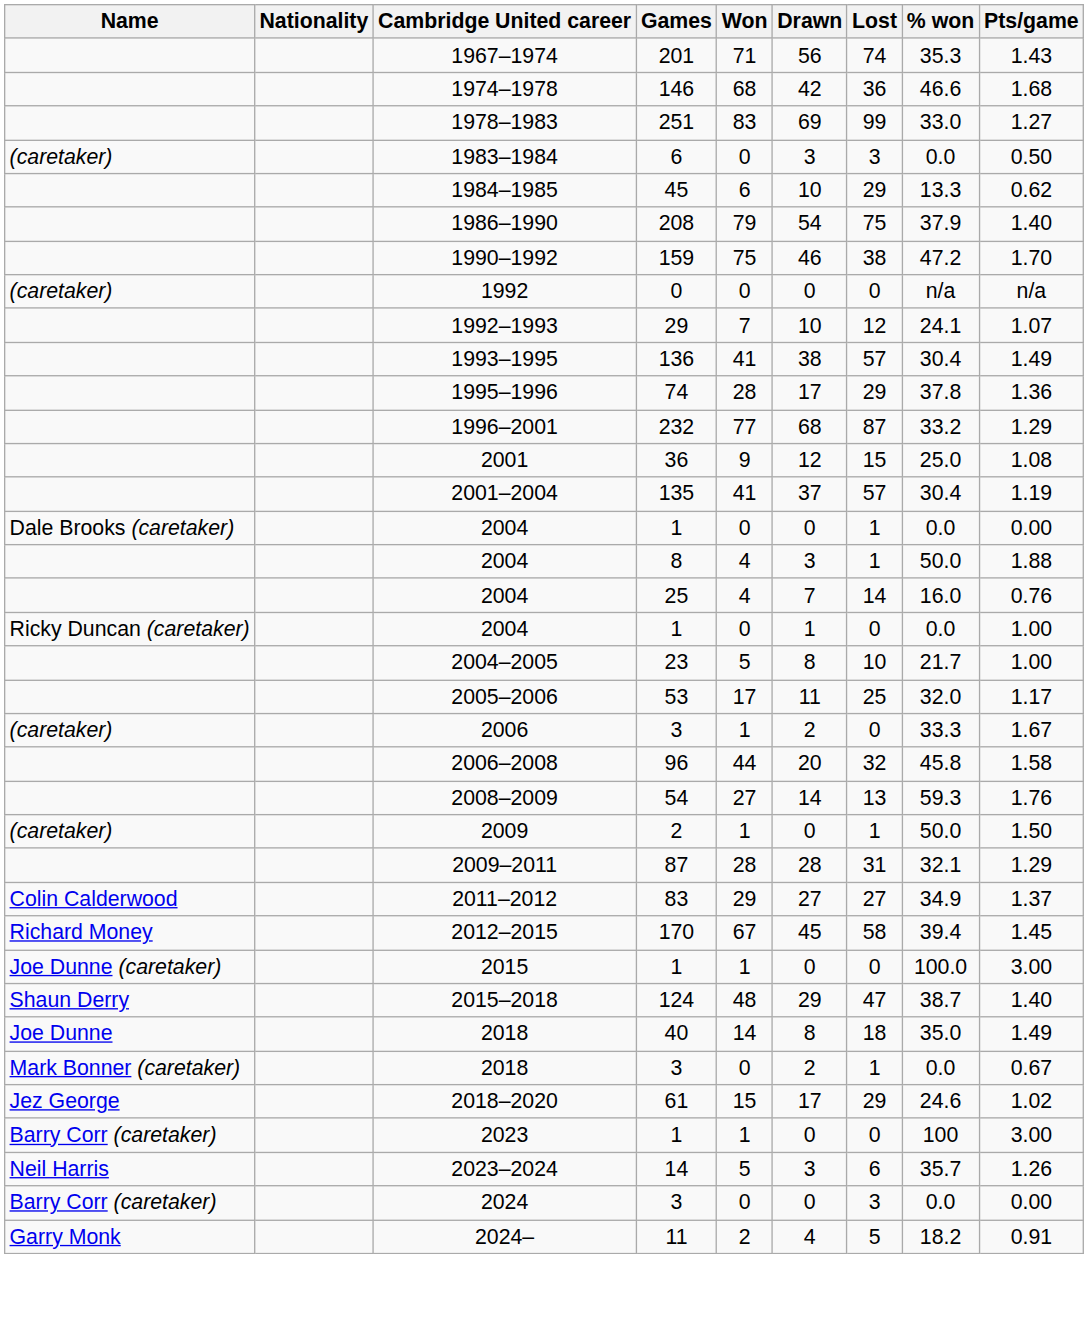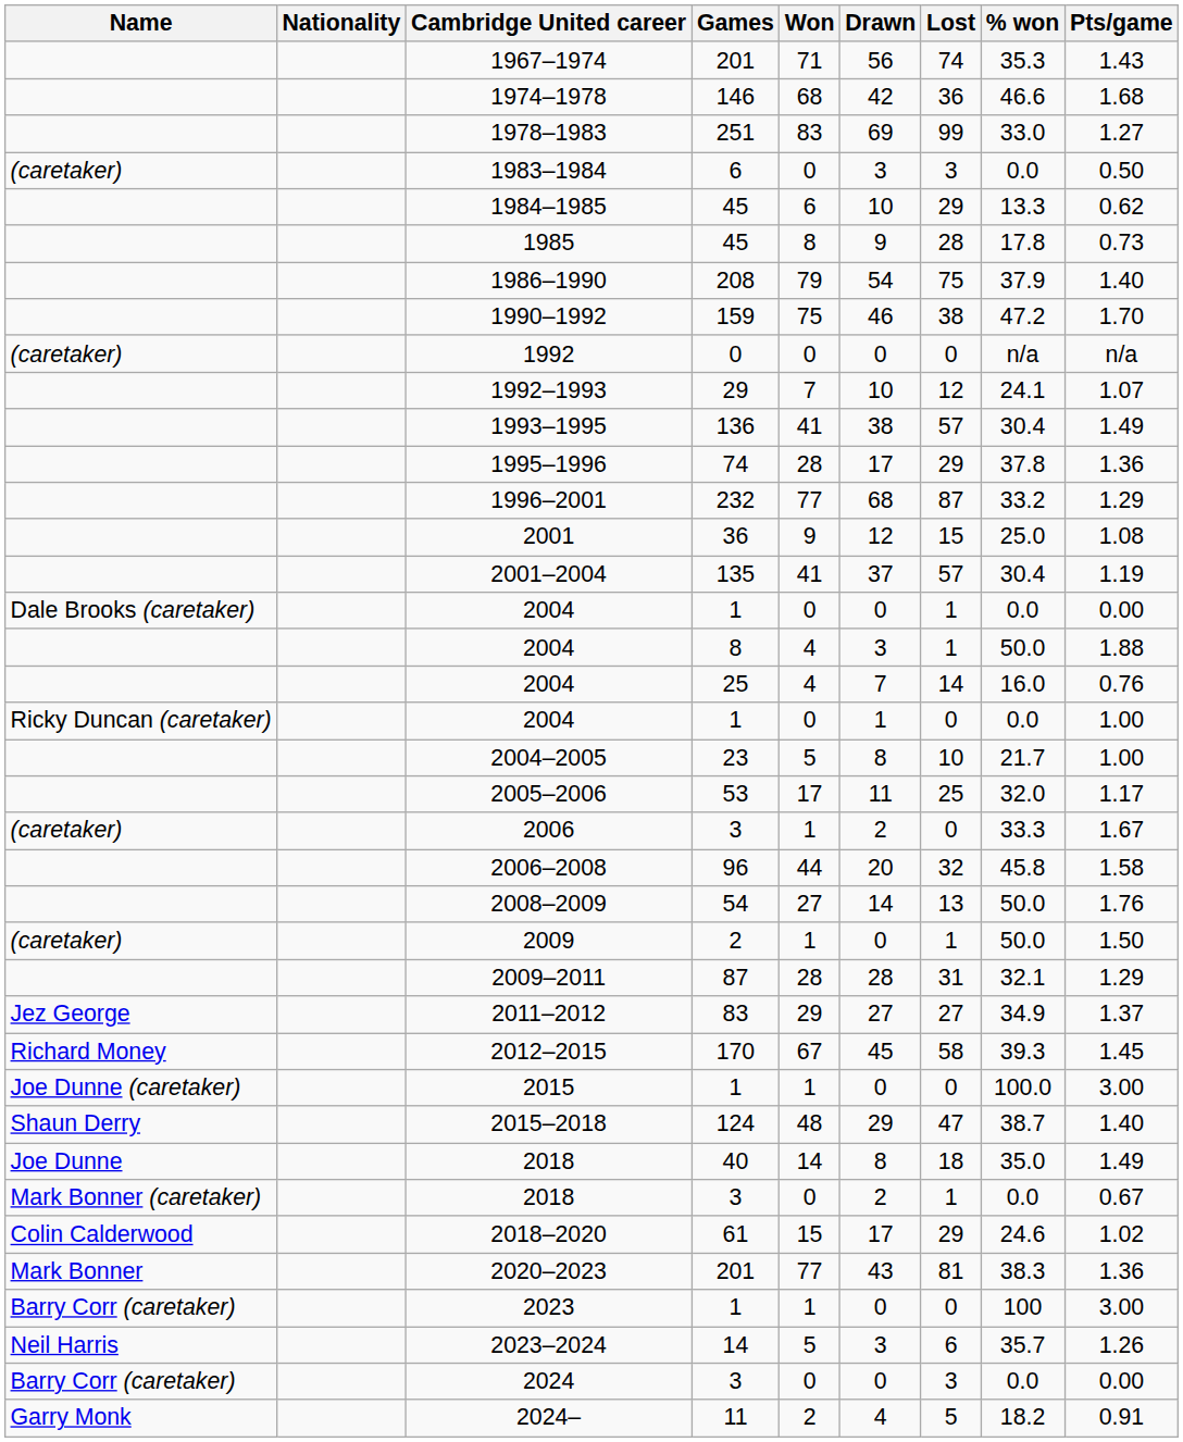 <table class="wikitable sortable" style="text-align: center;">
 <tr>
 <th>Name</th>
 <th>Nationality</th>
 <th>Cambridge United career</th>
 <th>Games</th>
 <th>Won</th>
 <th>Drawn</th>
 <th>Lost</th>
 <th>% won</th>
 <th>Pts/game</th>
 </tr>
 <tr>
 <td align="left"></td>
 <td></td>
 <td>1967–1974</td>
 <td>201</td>
 <td>71</td>
 <td>56</td>
 <td>74</td>
 <td>35.3</td>
 <td>1.43</td>
 </tr>
 <tr>
 <td align="left"></td>
 <td></td>
 <td>1974–1978</td>
 <td>146</td>
 <td>68</td>
 <td>42</td>
 <td>36</td>
 <td>46.6</td>
 <td>1.68</td>
 </tr>
 <tr>
 <td align="left"></td>
 <td></td>
 <td>1978–1983</td>
 <td>251</td>
 <td>83</td>
 <td>69</td>
 <td>99</td>
 <td>33.0</td>
 <td>1.27</td>
 </tr>
 <tr>
 <td align="left"> <em>(caretaker)</em></td>
 <td></td>
 <td>1983–1984</td>
 <td>6</td>
 <td>0</td>
 <td>3</td>
 <td>3</td>
 <td>0.0</td>
 <td>0.50</td>
 </tr>
 <tr>
 <td align="left"></td>
 <td></td>
 <td>1984–1985</td>
 <td>45</td>
 <td>6</td>
 <td>10</td>
 <td>29</td>
 <td>13.3</td>
 <td>0.62</td>
+</tr>
+<tr>
+<td align="left"></td>
+<td></td>
+<td>1985</td>
+<td>45</td>
+<td>8</td>
+<td>9</td>
+<td>28</td>
+<td>17.8</td>
+<td>0.73</td>
 </tr>
 <tr>
 <td align="left"></td>
 <td></td>
 <td>1986–1990</td>
 <td>208</td>
 <td>79</td>
 <td>54</td>
 <td>75</td>
 <td>37.9</td>
 <td>1.40</td>
 </tr>
 <tr>
 <td align="left"></td>
 <td></td>
 <td>1990–1992</td>
 <td>159</td>
 <td>75</td>
 <td>46</td>
 <td>38</td>
 <td>47.2</td>
 <td>1.70</td>
 </tr>
 <tr>
 <td align="left"> <em>(caretaker)</em></td>
 <td></td>
 <td>1992</td>
 <td>0</td>
 <td>0</td>
 <td>0</td>
 <td>0</td>
 <td>n/a</td>
 <td>n/a</td>
 </tr>
 <tr>
 <td align="left"></td>
 <td></td>
 <td>1992–1993</td>
 <td>29</td>
 <td>7</td>
 <td>10</td>
 <td>12</td>
 <td>24.1</td>
 <td>1.07</td>
 </tr>
 <tr>
 <td align="left"></td>
 <td></td>
 <td>1993–1995</td>
 <td>136</td>
 <td>41</td>
 <td>38</td>
 <td>57</td>
 <td>30.4</td>
 <td>1.49</td>
 </tr>
 <tr>
 <td align="left"></td>
 <td></td>
 <td>1995–1996</td>
 <td>74</td>
 <td>28</td>
 <td>17</td>
 <td>29</td>
 <td>37.8</td>
 <td>1.36</td>
 </tr>
 <tr>
 <td align="left"></td>
 <td></td>
 <td>1996–2001</td>
 <td>232</td>
 <td>77</td>
 <td>68</td>
 <td>87</td>
 <td>33.2</td>
 <td>1.29</td>
 </tr>
 <tr>
 <td align="left"></td>
 <td></td>
 <td>2001</td>
 <td>36</td>
 <td>9</td>
 <td>12</td>
 <td>15</td>
 <td>25.0</td>
 <td>1.08</td>
 </tr>
 <tr>
 <td align="left"></td>
 <td></td>
 <td>2001–2004</td>
 <td>135</td>
 <td>41</td>
 <td>37</td>
 <td>57</td>
 <td>30.4</td>
 <td>1.19</td>
 </tr>
 <tr>
 <td align="left">Dale Brooks <em>(caretaker)</em></td>
 <td></td>
 <td>2004</td>
 <td>1</td>
 <td>0</td>
 <td>0</td>
 <td>1</td>
 <td>0.0</td>
 <td>0.00</td>
 </tr>
 <tr>
 <td align="left"></td>
 <td></td>
 <td>2004</td>
 <td>8</td>
 <td>4</td>
 <td>3</td>
 <td>1</td>
 <td>50.0</td>
 <td>1.88</td>
 </tr>
 <tr>
 <td align="left"></td>
 <td></td>
 <td>2004</td>
 <td>25</td>
 <td>4</td>
 <td>7</td>
 <td>14</td>
 <td>16.0</td>
 <td>0.76</td>
 </tr>
 <tr>
 <td align="left">Ricky Duncan <em>(caretaker)</em></td>
 <td></td>
 <td>2004</td>
 <td>1</td>
 <td>0</td>
 <td>1</td>
 <td>0</td>
 <td>0.0</td>
 <td>1.00</td>
 </tr>
 <tr>
 <td align="left"></td>
 <td></td>
 <td>2004–2005</td>
 <td>23</td>
 <td>5</td>
 <td>8</td>
 <td>10</td>
 <td>21.7</td>
 <td>1.00</td>
 </tr>
 <tr>
 <td align="left"></td>
 <td></td>
 <td>2005–2006</td>
 <td>53</td>
 <td>17</td>
 <td>11</td>
 <td>25</td>
 <td>32.0</td>
 <td>1.17</td>
 </tr>
 <tr>
 <td align="left"> <em>(caretaker)</em></td>
 <td></td>
 <td>2006</td>
 <td>3</td>
 <td>1</td>
 <td>2</td>
 <td>0</td>
 <td>33.3</td>
 <td>1.67</td>
 </tr>
 <tr>
 <td align="left"></td>
 <td></td>
 <td>2006–2008</td>
 <td>96</td>
 <td>44</td>
 <td>20</td>
 <td>32</td>
 <td>45.8</td>
 <td>1.58</td>
 </tr>
 <tr>
 <td align="left"></td>
 <td></td>
 <td>2008–2009</td>
 <td>54</td>
 <td>27</td>
 <td>14</td>
 <td>13</td>
-<td>59.3</td>
+<td>50.0</td>
 <td>1.76</td>
 </tr>
 <tr>
 <td align="left"> <em>(caretaker)</em></td>
 <td></td>
 <td>2009</td>
 <td>2</td>
 <td>1</td>
 <td>0</td>
 <td>1</td>
 <td>50.0</td>
 <td>1.50</td>
 </tr>
 <tr>
 <td align="left"></td>
 <td></td>
 <td>2009–2011</td>
 <td>87</td>
 <td>28</td>
 <td>28</td>
 <td>31</td>
 <td>32.1</td>
 <td>1.29</td>
 </tr>
 <tr>
-<td align="left"><a href='#'>Colin Calderwood</a></td>
+<td align="left"><a href='#'>Jez George</a></td>
 <td></td>
 <td>2011–2012</td>
 <td>83</td>
 <td>29</td>
 <td>27</td>
 <td>27</td>
 <td>34.9</td>
 <td>1.37</td>
 </tr>
 <tr>
 <td align="left"><a href='#'>Richard Money</a></td>
 <td></td>
 <td>2012–2015</td>
 <td>170</td>
 <td>67</td>
 <td>45</td>
 <td>58</td>
-<td>39.4</td>
+<td>39.3</td>
 <td>1.45</td>
 </tr>
 <tr>
 <td align="left"><a href='#'>Joe Dunne</a> <em>(caretaker)</em></td>
 <td></td>
 <td>2015</td>
 <td>1</td>
 <td>1</td>
 <td>0</td>
 <td>0</td>
 <td>100.0</td>
 <td>3.00</td>
 </tr>
 <tr>
 <td align="left"><a href='#'>Shaun Derry</a></td>
 <td></td>
 <td>2015–2018</td>
 <td>124</td>
 <td>48</td>
 <td>29</td>
 <td>47</td>
 <td>38.7</td>
 <td>1.40</td>
 </tr>
 <tr>
 <td align="left"><a href='#'>Joe Dunne</a></td>
 <td></td>
 <td>2018</td>
 <td>40</td>
 <td>14</td>
 <td>8</td>
 <td>18</td>
 <td>35.0</td>
 <td>1.49</td>
 </tr>
 <tr>
 <td align="left"><a href='#'>Mark Bonner</a> <em>(caretaker)</em></td>
 <td></td>
 <td>2018</td>
 <td>3</td>
 <td>0</td>
 <td>2</td>
 <td>1</td>
 <td>0.0</td>
 <td>0.67</td>
 </tr>
 <tr>
-<td align="left"><a href='#'>Jez George</a></td>
+<td align="left"><a href='#'>Colin Calderwood</a></td>
 <td></td>
 <td>2018–2020</td>
 <td>61</td>
 <td>15</td>
 <td>17</td>
 <td>29</td>
 <td>24.6</td>
 <td>1.02</td>
+</tr>
+<tr>
+<td align="left"><a href='#'>Mark Bonner</a></td>
+<td></td>
+<td>2020–2023</td>
+<td>201</td>
+<td>77</td>
+<td>43</td>
+<td>81</td>
+<td>38.3</td>
+<td>1.36</td>
 </tr>
 <tr>
 <td align="left"><a href='#'>Barry Corr</a> <em>(caretaker)</em></td>
 <td></td>
 <td>2023</td>
 <td>1</td>
 <td>1</td>
 <td>0</td>
 <td>0</td>
 <td>100</td>
 <td>3.00</td>
 </tr>
 <tr>
 <td align="left"><a href='#'>Neil Harris</a></td>
 <td></td>
 <td>2023–2024</td>
 <td>14</td>
 <td>5</td>
 <td>3</td>
 <td>6</td>
 <td>35.7</td>
 <td>1.26</td>
 </tr>
 <tr>
 <td align="left"><a href='#'>Barry Corr</a> <em>(caretaker)</em></td>
 <td></td>
 <td>2024</td>
 <td>3</td>
 <td>0</td>
 <td>0</td>
 <td>3</td>
 <td>0.0</td>
 <td>0.00</td>
 </tr>
 <tr>
 <td align="left"><a href='#'>Garry Monk</a></td>
 <td></td>
 <td>2024–</td>
 <td>11</td>
 <td>2</td>
 <td>4</td>
 <td>5</td>
 <td>18.2</td>
 <td>0.91</td>
 </tr>
 </table>
